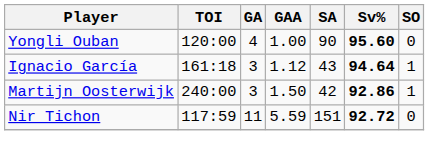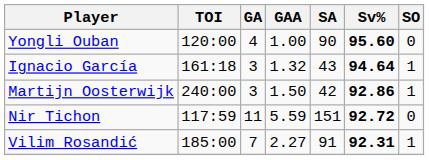 <table class="wikitable sortable" style="text-align:center;">
 <tr>
 <th>Player</th>
 <th>TOI</th>
 <th>GA</th>
 <th>GAA</th>
 <th>SA</th>
 <th>Sv%</th>
 <th>SO</th>
 </tr>
 <tr>
 <td style="text-align:left;"> <a href='#'>Yongli Ouban</a></td>
 <td>120:00</td>
 <td>4</td>
 <td>1.00</td>
 <td>90</td>
 <td><strong>95.60</strong></td>
 <td>0</td>
 </tr>
 <tr>
 <td style="text-align:left;"> <a href='#'>Ignacio García</a></td>
 <td>161:18</td>
 <td>3</td>
-<td>1.12</td>
+<td>1.32</td>
 <td>43</td>
 <td><strong>94.64</strong></td>
 <td>1</td>
 </tr>
 <tr>
 <td style="text-align:left;"> <a href='#'>Martijn Oosterwijk</a></td>
 <td>240:00</td>
 <td>3</td>
 <td>1.50</td>
 <td>42</td>
 <td><strong>92.86</strong></td>
 <td>1</td>
 </tr>
 <tr>
 <td style="text-align:left;"> <a href='#'>Nir Tichon</a></td>
 <td>117:59</td>
 <td>11</td>
 <td>5.59</td>
 <td>151</td>
 <td><strong>92.72</strong></td>
 <td>0</td>
 </tr>
 <tr>
+<td style="text-align:left;"> <a href='#'>Vilim Rosandić</a></td>
+<td>185:00</td>
+<td>7</td>
+<td>2.27</td>
+<td>91</td>
+<td><strong>92.31</strong></td>
+<td>1</td>
+</tr>
+<tr>
 </tr>
 </table>
